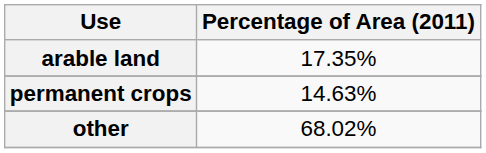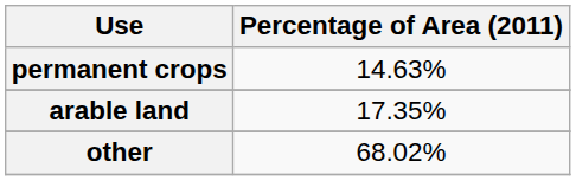 <table class="wikitable" style="text-align:center">
 <tr>
 <th>Use</th>
 <th>Percentage of Area (2011)</th>
 </tr>
 <tr>
-<th>arable land</th>
-<td>17.35%</td>
+<th>permanent crops</th>
+<td>14.63%</td>
 </tr>
 <tr>
 </tr>
 <tr>
-<th>permanent crops</th>
-<td>14.63%</td>
+<th>arable land</th>
+<td>17.35%</td>
 </tr>
 <tr>
 </tr>
 <tr>
 <th>other</th>
 <td>68.02%</td>
 </tr>
 <tr>
 </tr>
 </table>
